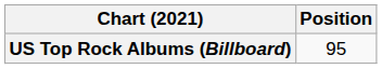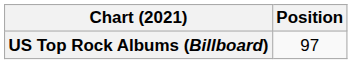 <table class="wikitable plainrowheaders" style="text-align:center">
 <tr>
 <th scope="col">Chart (2021)</th>
 <th scope="col">Position</th>
 </tr>
 <tr>
 <th scope="row">US Top Rock Albums (<em>Billboard</em>)</th>
-<td>95</td>
+<td>97</td>
 </tr>
 </table>
